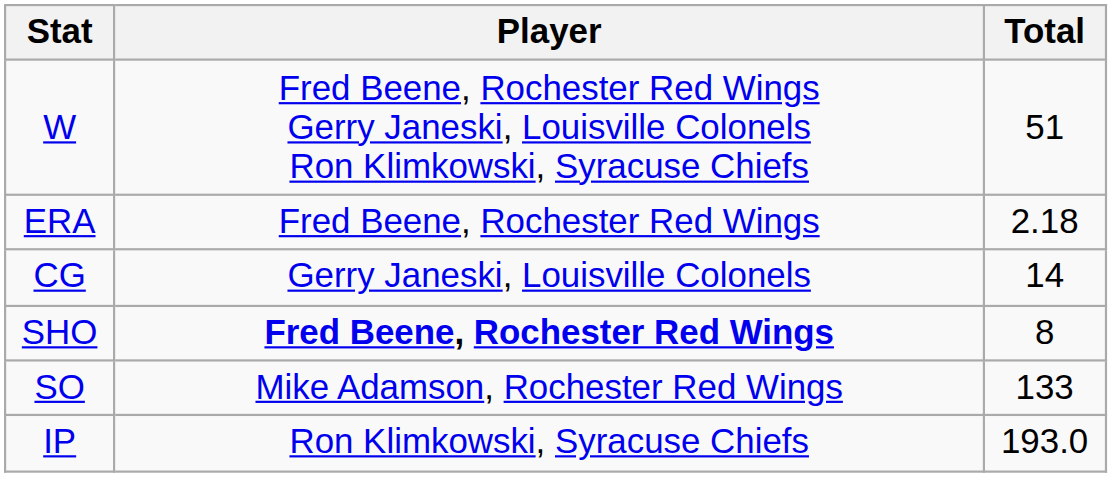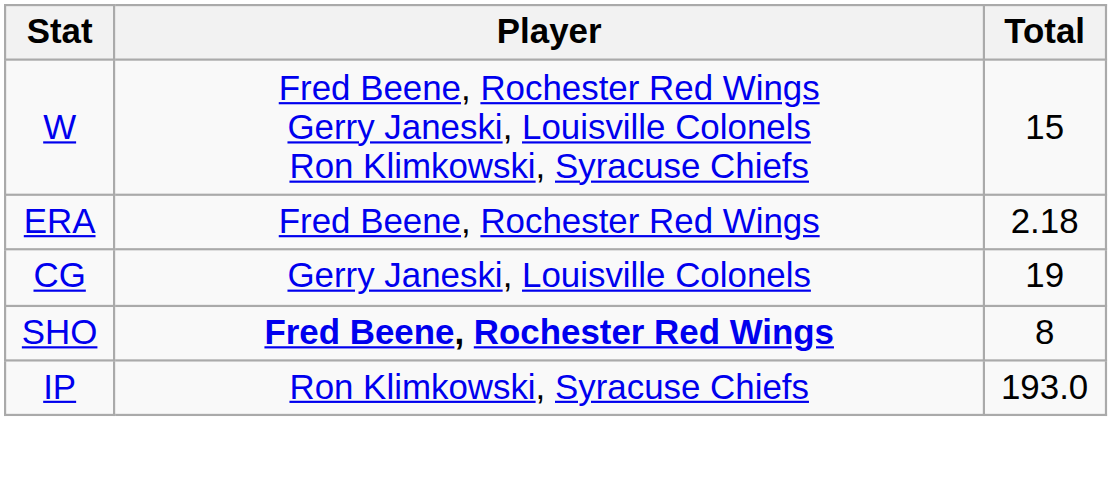 <table class="wikitable" width="40%" style="text-align:center;">
 <tr>
 <th width="5%">Stat</th>
 <th width="60%">Player</th>
 <th width="5%">Total</th>
 </tr>
 <tr>
 <td><a href='#'>W</a></td>
 <td><a href='#'>Fred Beene</a>, <a href='#'>Rochester Red Wings</a> <br> <a href='#'>Gerry Janeski</a>, <a href='#'>Louisville Colonels</a> <br> <a href='#'>Ron Klimkowski</a>, <a href='#'>Syracuse Chiefs</a></td>
-<td>51</td>
+<td>15</td>
 </tr>
 <tr>
 <td><a href='#'>ERA</a></td>
 <td><a href='#'>Fred Beene</a>, <a href='#'>Rochester Red Wings</a></td>
 <td>2.18</td>
 </tr>
 <tr>
 <td><a href='#'>CG</a></td>
 <td><a href='#'>Gerry Janeski</a>, <a href='#'>Louisville Colonels</a></td>
-<td>14</td>
+<td>19</td>
 </tr>
 <tr>
 <td><a href='#'>SHO</a></td>
 <td><strong><a href='#'>Fred Beene</a>, <a href='#'>Rochester Red Wings</a></strong></td>
 <td>8</td>
 </tr>
 <tr>
-<td><a href='#'>SO</a></td>
-<td><a href='#'>Mike Adamson</a>, <a href='#'>Rochester Red Wings</a></td>
-<td>133</td>
-</tr>
-<tr>
 <td><a href='#'>IP</a></td>
 <td><a href='#'>Ron Klimkowski</a>, <a href='#'>Syracuse Chiefs</a></td>
 <td>193.0</td>
 </tr>
 </table>
